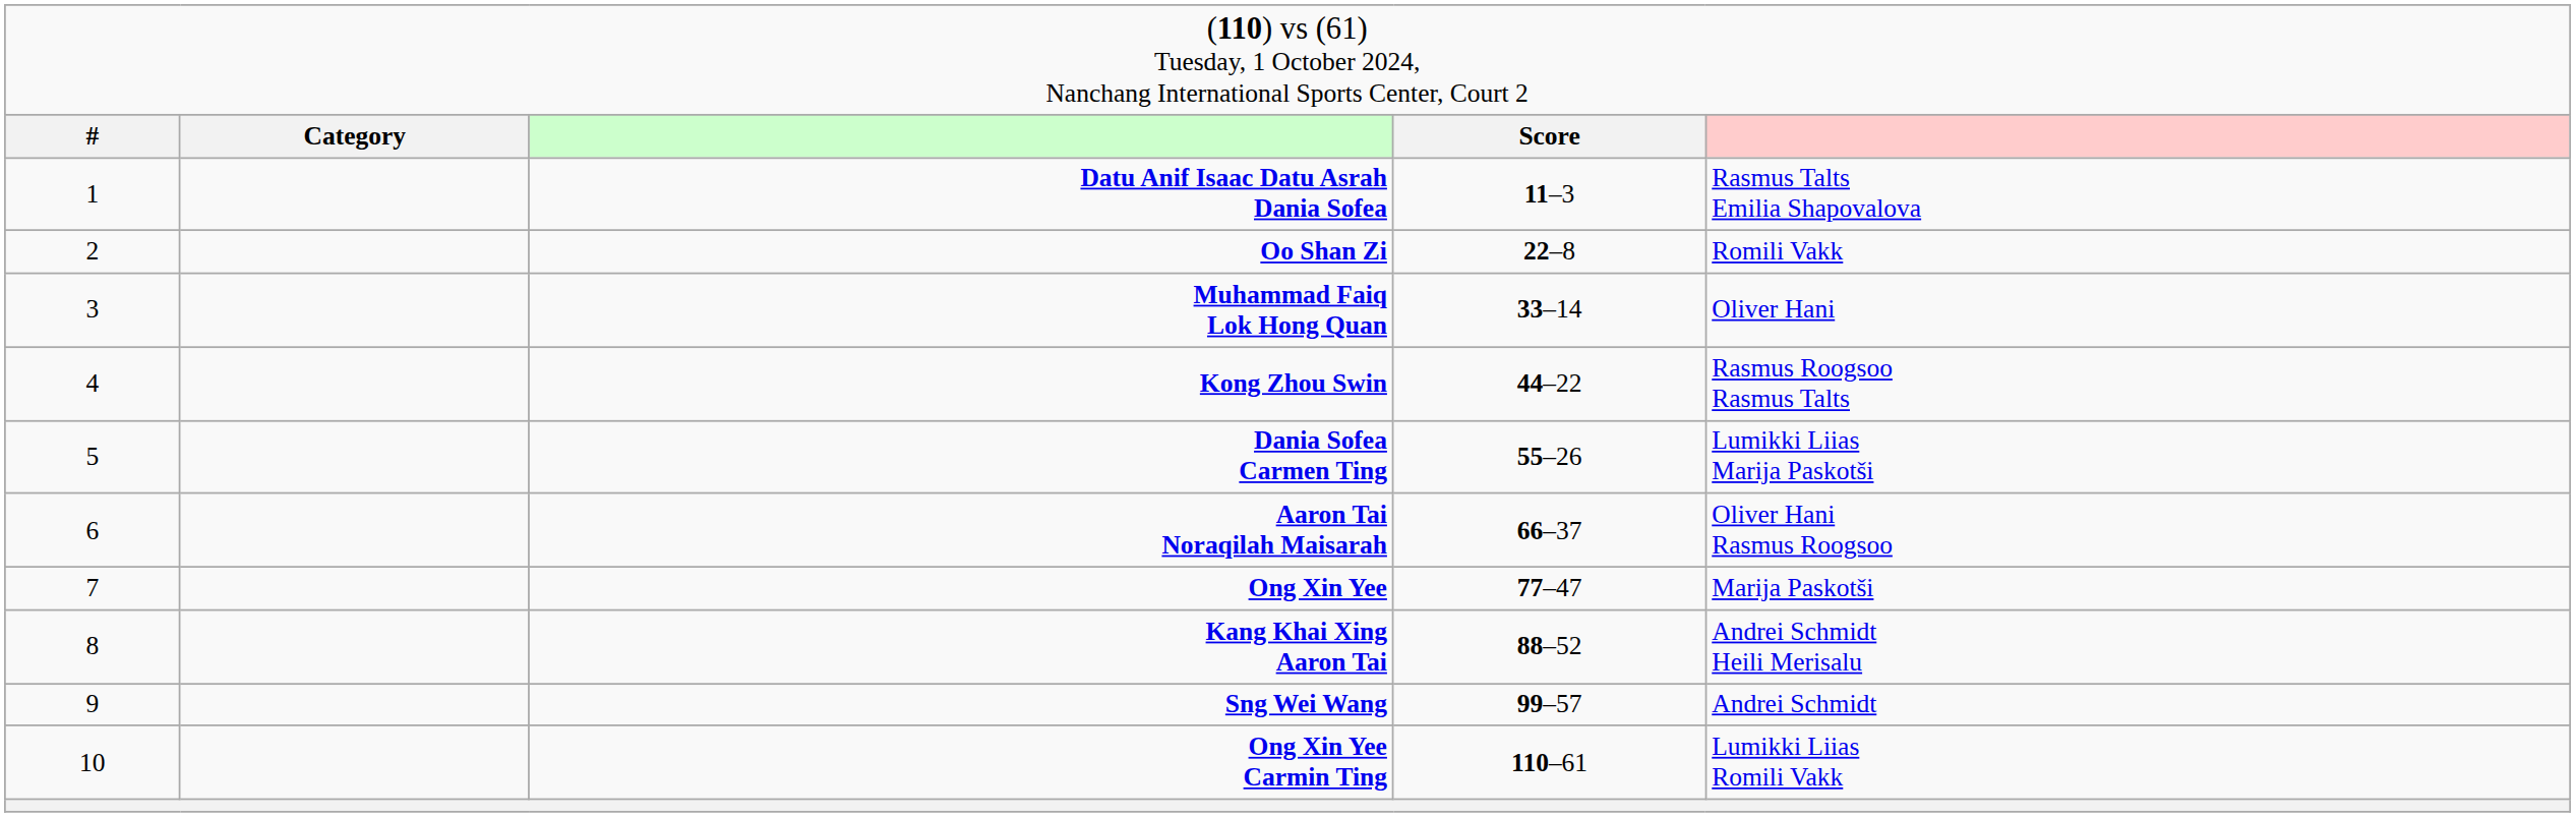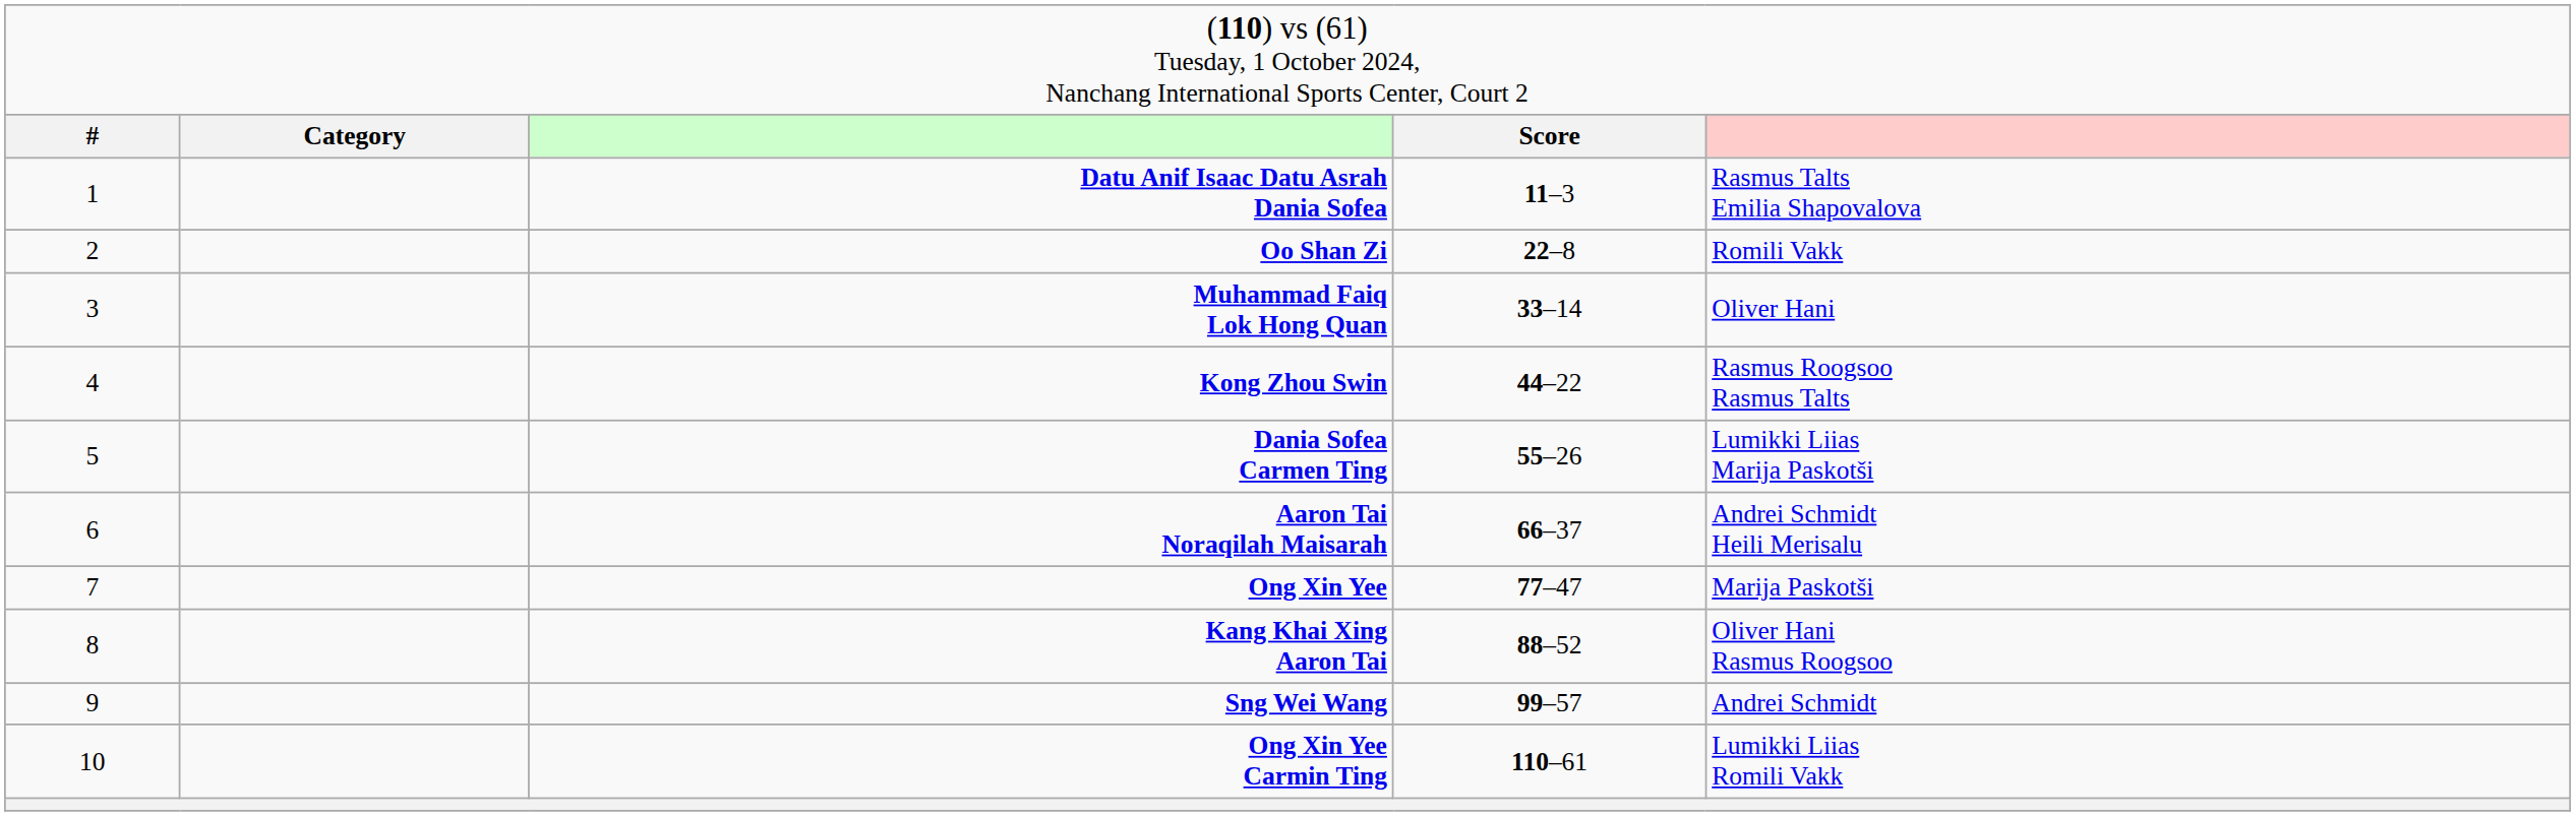 <table class="wikitable mw-collapsible mw-collapsed" style="font-size:90%; text-align:center" width="90%">
 <tr>
 <td colspan="5"><big>(<strong>110</strong>) <strong></strong> vs  (61)</big><br>Tuesday, 1 October 2024, <br>Nanchang International Sports Center, Court 2</td>
 </tr>
 <tr>
 <th width="25">#</th>
 <th width="50">Category</th>
 <th style="background-color:#CCFFCC" width="150"></th>
 <th width="50">Score<br></th>
 <th style="background-color:#FFCCCC" width="150"></th>
 </tr>
 <tr>
 <td>1</td>
 <td></td>
 <td align="right"><strong><a href='#'>Datu Anif Isaac Datu Asrah</a> <br><a href='#'>Dania Sofea</a> </strong></td>
 <td><strong>11</strong>–3<br></td>
 <td align="left"> <a href='#'>Rasmus Talts</a><br> <a href='#'>Emilia Shapovalova</a></td>
 </tr>
 <tr>
 <td>2</td>
 <td></td>
 <td align="right"><strong><a href='#'>Oo Shan Zi</a> </strong></td>
 <td><strong>22</strong>–8<br></td>
 <td align="left"> <a href='#'>Romili Vakk</a></td>
 </tr>
 <tr>
 <td>3</td>
 <td></td>
 <td align="right"><strong><a href='#'>Muhammad Faiq</a> <br><a href='#'>Lok Hong Quan</a> </strong></td>
 <td><strong>33</strong>–14<br></td>
 <td align="left"> <a href='#'>Oliver Hani</a></td>
 </tr>
 <tr>
 <td>4</td>
 <td></td>
 <td align="right"><strong><a href='#'>Kong Zhou Swin</a> </strong></td>
 <td><strong>44</strong>–22<br></td>
 <td align="left"> <a href='#'>Rasmus Roogsoo</a><br> <a href='#'>Rasmus Talts</a></td>
 </tr>
 <tr>
 <td>5</td>
 <td></td>
 <td align="right"><strong><a href='#'>Dania Sofea</a> <br><a href='#'>Carmen Ting</a> </strong></td>
 <td><strong>55</strong>–26<br></td>
 <td align="left"> <a href='#'>Lumikki Liias</a><br> <a href='#'>Marija Paskotši</a></td>
 </tr>
 <tr>
 <td>6</td>
 <td></td>
 <td align="right"><strong><a href='#'>Aaron Tai</a> <br><a href='#'>Noraqilah Maisarah</a> </strong></td>
 <td><strong>66</strong>–37<br></td>
-<td align="left"> <a href='#'>Oliver Hani</a><br> <a href='#'>Rasmus Roogsoo</a></td>
+<td align="left"> <a href='#'>Andrei Schmidt</a><br> <a href='#'>Heili Merisalu</a></td>
 </tr>
 <tr>
 <td>7</td>
 <td></td>
 <td align="right"><strong><a href='#'>Ong Xin Yee</a> </strong></td>
 <td><strong>77</strong>–47<br></td>
 <td align="left"> <a href='#'>Marija Paskotši</a></td>
 </tr>
 <tr>
 <td>8</td>
 <td></td>
 <td align="right"><strong><a href='#'>Kang Khai Xing</a> <br><a href='#'>Aaron Tai</a> </strong></td>
 <td><strong>88</strong>–52<br></td>
-<td align="left"> <a href='#'>Andrei Schmidt</a><br> <a href='#'>Heili Merisalu</a></td>
+<td align="left"> <a href='#'>Oliver Hani</a><br> <a href='#'>Rasmus Roogsoo</a></td>
 </tr>
 <tr>
 <td>9</td>
 <td></td>
 <td align="right"><strong><a href='#'>Sng Wei Wang</a> </strong></td>
 <td><strong>99</strong>–57<br></td>
 <td align="left"> <a href='#'>Andrei Schmidt</a></td>
 </tr>
 <tr>
 <td>10</td>
 <td></td>
 <td align="right"><strong><a href='#'>Ong Xin Yee</a> <br><a href='#'>Carmin Ting</a> </strong></td>
 <td><strong>110</strong>–61<br></td>
 <td align="left"> <a href='#'>Lumikki Liias</a><br> <a href='#'>Romili Vakk</a></td>
 </tr>
 <tr>
 <th colspan="5"></th>
 </tr>
 </table>
